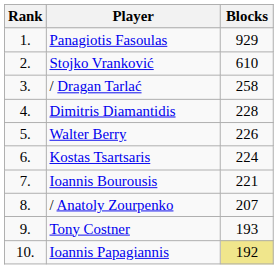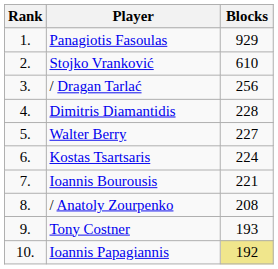 <table class="wikitable"  style="text-align:center;">
 <tr style="background:silver;">
 <th style="width:20px;">Rank</th>
 <th style="width:180px;">Player</th>
 <th style="width:50px;">Blocks</th>
 </tr>
 <tr>
 <td>1.</td>
 <td style="text-align:left"> <a href='#'>Panagiotis Fasoulas</a></td>
 <td>929</td>
 </tr>
 <tr>
 <td>2.</td>
 <td style="text-align:left"> <a href='#'>Stojko Vranković</a></td>
 <td>610</td>
 </tr>
 <tr>
 <td>3.</td>
 <td style="text-align:left">/ <a href='#'>Dragan Tarlać</a></td>
-<td>258</td>
+<td>256</td>
 </tr>
 <tr>
 <td>4.</td>
 <td style="text-align:left"> <a href='#'>Dimitris Diamantidis</a></td>
 <td>228</td>
 </tr>
 <tr>
 <td>5.</td>
 <td style="text-align:left"> <a href='#'>Walter Berry</a></td>
-<td>226</td>
+<td>227</td>
 </tr>
 <tr>
 <td>6.</td>
 <td style="text-align:left"> <a href='#'>Kostas Tsartsaris</a></td>
 <td>224</td>
 </tr>
 <tr>
 <td>7.</td>
 <td style="text-align:left"> <a href='#'>Ioannis Bourousis</a></td>
 <td>221</td>
 </tr>
 <tr>
 <td>8.</td>
 <td style="text-align:left">/ <a href='#'>Anatoly Zourpenko</a></td>
-<td>207</td>
+<td>208</td>
 </tr>
 <tr>
 <td>9.</td>
 <td style="text-align:left"> <a href='#'>Tony Costner</a></td>
 <td>193</td>
 </tr>
 <tr>
 <td>10.</td>
 <td style="text-align:left"> <a href='#'>Ioannis Papagiannis</a></td>
 <td style="background: khaki;">192</td>
 </tr>
 </table>
